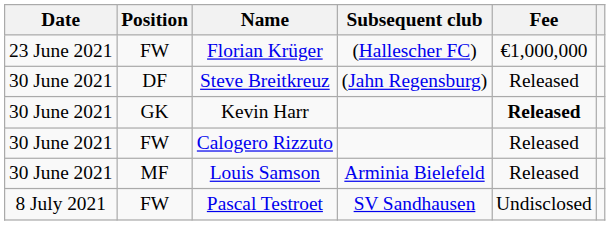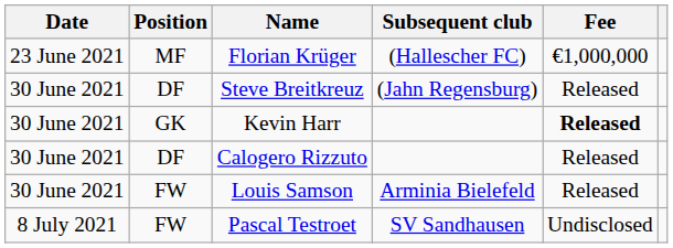 <table class="wikitable" style="text-align:center;">
 <tr>
 <th>Date</th>
 <th>Position</th>
 <th>Name</th>
 <th>Subsequent club</th>
 <th>Fee</th>
 <th></th>
 </tr>
 <tr>
 <td>23 June 2021</td>
-<td>FW</td>
+<td>MF</td>
 <td><a href='#'>Florian Krüger</a></td>
 <td>(<a href='#'>Hallescher FC</a>)</td>
 <td>€1,000,000</td>
 <td></td>
 </tr>
 <tr>
 <td>30 June 2021</td>
 <td>DF</td>
 <td><a href='#'>Steve Breitkreuz</a></td>
 <td>(<a href='#'>Jahn Regensburg</a>)</td>
 <td>Released</td>
 <td></td>
 </tr>
 <tr>
 <td>30 June 2021</td>
 <td>GK</td>
 <td>Kevin Harr</td>
 <td></td>
 <td><strong>Released</strong></td>
 <td></td>
 </tr>
 <tr>
 <td>30 June 2021</td>
-<td>FW</td>
+<td>DF</td>
 <td><a href='#'>Calogero Rizzuto</a></td>
 <td></td>
 <td>Released</td>
 <td></td>
 </tr>
 <tr>
 <td>30 June 2021</td>
-<td>MF</td>
+<td>FW</td>
 <td><a href='#'>Louis Samson</a></td>
 <td><a href='#'>Arminia Bielefeld</a></td>
 <td>Released</td>
 <td></td>
 </tr>
 <tr>
 <td>8 July 2021</td>
 <td>FW</td>
 <td><a href='#'>Pascal Testroet</a></td>
 <td><a href='#'>SV Sandhausen</a></td>
 <td>Undisclosed</td>
 <td></td>
 </tr>
 </table>
